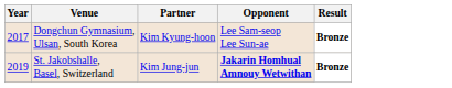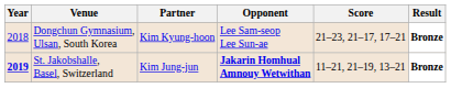 <table class="sortable wikitable" style="font-size: 90%;">
 <tr>
 <th>Year</th>
 <th>Venue</th>
 <th>Partner</th>
 <th>Opponent</th>
+<th>Score</th>
 <th>Result</th>
 </tr>
 <tr style="background:#F3E6D7">
-<td align="center"><a href='#'>2017</a></td>
+<td align="center"><a href='#'>2018</a></td>
 <td align="left"><a href='#'>Dongchun Gymnasium</a>,<br><a href='#'>Ulsan</a>, South Korea</td>
 <td align="left"> <a href='#'>Kim Kyung-hoon</a></td>
 <td align="left"> <a href='#'>Lee Sam-seop</a><br> <a href='#'>Lee Sun-ae</a></td>
+<td align="left">21–23, 21–17, 17–21</td>
 <td style="text-align:left; background:white"> <strong>Bronze</strong></td>
 </tr>
 <tr style="background:#F3E6D7">
-<td align="center"><a href='#'>2019</a></td>
+<td align="center"><strong><a href='#'>2019</a></strong></td>
 <td align="left"><a href='#'>St. Jakobshalle</a>,<br><a href='#'>Basel</a>, Switzerland</td>
 <td align="left"> <a href='#'>Kim Jung-jun</a></td>
 <td align="left"><strong> <a href='#'>Jakarin Homhual</a><br> <a href='#'>Amnouy Wetwithan</a></strong></td>
+<td align="left">11–21, 21–19, 13–21</td>
 <td style="text-align:left; background:white"> <strong>Bronze</strong></td>
 </tr>
 </table>
